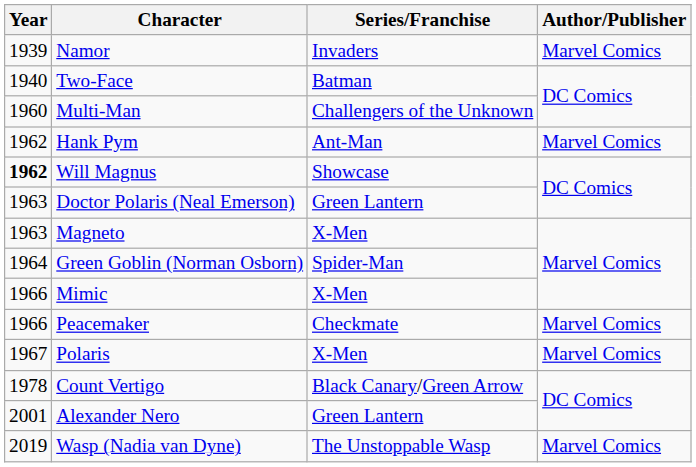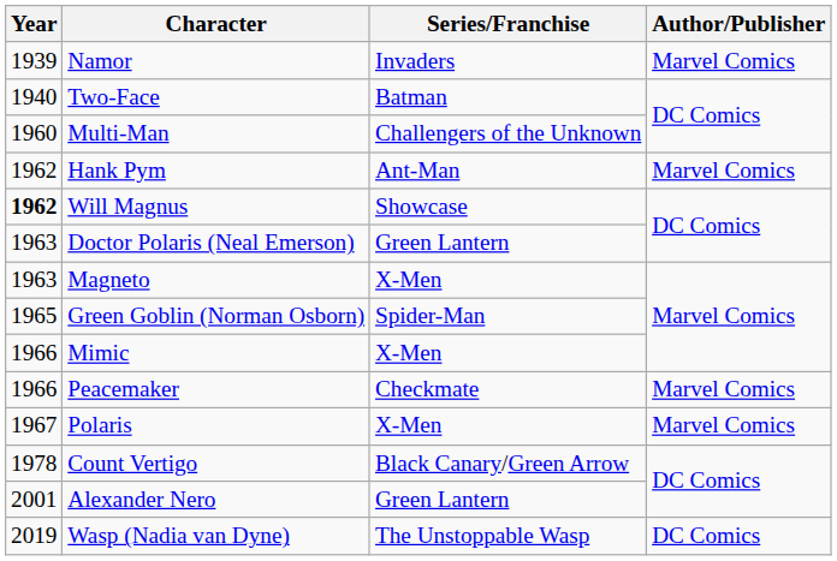 <table class="wikitable">
 <tr>
 <th>Year</th>
 <th>Character</th>
 <th>Series/Franchise</th>
 <th>Author/Publisher</th>
 </tr>
 <tr>
 <td>1939</td>
 <td><a href='#'>Namor</a></td>
 <td><a href='#'>Invaders</a></td>
 <td><a href='#'>Marvel Comics</a></td>
 </tr>
 <tr>
 <td>1940</td>
 <td><a href='#'>Two-Face</a></td>
 <td><a href='#'>Batman</a></td>
 <td rowspan="2"><a href='#'>DC Comics</a></td>
 </tr>
 <tr>
 <td>1960</td>
 <td><a href='#'>Multi-Man</a></td>
 <td><a href='#'>Challengers of the Unknown</a></td>
 </tr>
 <tr>
 <td>1962</td>
 <td><a href='#'>Hank Pym</a></td>
 <td><a href='#'>Ant-Man</a></td>
 <td><a href='#'>Marvel Comics</a></td>
 </tr>
 <tr>
 <td><strong>1962</strong></td>
 <td><a href='#'>Will Magnus</a></td>
 <td><a href='#'>Showcase</a></td>
 <td rowspan="2"><a href='#'>DC Comics</a></td>
 </tr>
 <tr>
 <td>1963</td>
 <td><a href='#'>Doctor Polaris (Neal Emerson)</a></td>
 <td><a href='#'>Green Lantern</a></td>
 </tr>
 <tr>
 <td>1963</td>
 <td><a href='#'>Magneto</a></td>
 <td><a href='#'>X-Men</a></td>
 <td rowspan="3"><a href='#'>Marvel Comics</a></td>
 </tr>
 <tr>
-<td>1964</td>
+<td>1965</td>
 <td><a href='#'> Green Goblin (Norman Osborn)</a></td>
 <td><a href='#'>Spider-Man</a></td>
 </tr>
 <tr>
 <td>1966</td>
 <td><a href='#'>Mimic</a></td>
 <td><a href='#'>X-Men</a></td>
 </tr>
 <tr>
 <td>1966</td>
 <td><a href='#'>Peacemaker</a></td>
 <td><a href='#'>Checkmate</a></td>
 <td><a href='#'>Marvel Comics</a></td>
 </tr>
 <tr>
 <td>1967</td>
 <td><a href='#'>Polaris</a></td>
 <td><a href='#'>X-Men</a></td>
 <td><a href='#'>Marvel Comics</a></td>
 </tr>
 <tr>
 <td>1978</td>
 <td><a href='#'>Count Vertigo</a></td>
 <td><a href='#'>Black Canary</a>/<a href='#'>Green Arrow</a></td>
 <td rowspan="2"><a href='#'>DC Comics</a></td>
 </tr>
 <tr>
 <td>2001</td>
 <td><a href='#'>Alexander Nero</a></td>
 <td><a href='#'>Green Lantern</a></td>
 </tr>
 <tr>
 <td>2019</td>
 <td><a href='#'>Wasp (Nadia van Dyne)</a></td>
 <td><a href='#'>The Unstoppable Wasp</a></td>
-<td><a href='#'>Marvel Comics</a></td>
+<td><a href='#'>DC Comics</a></td>
 </tr>
 </table>
